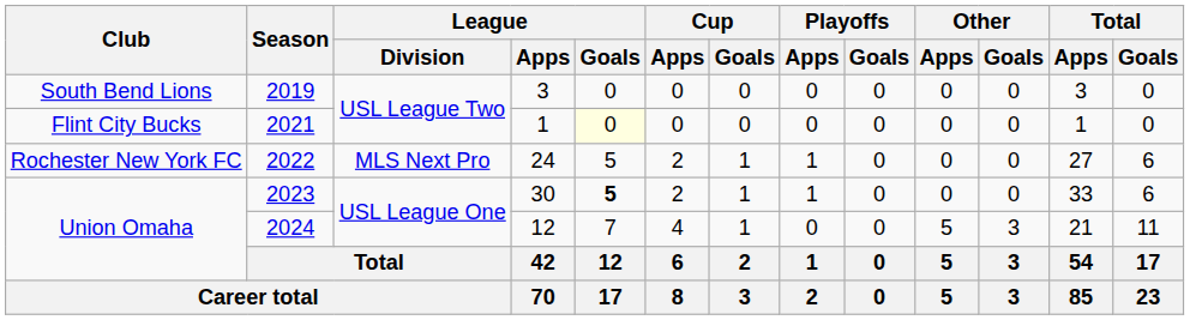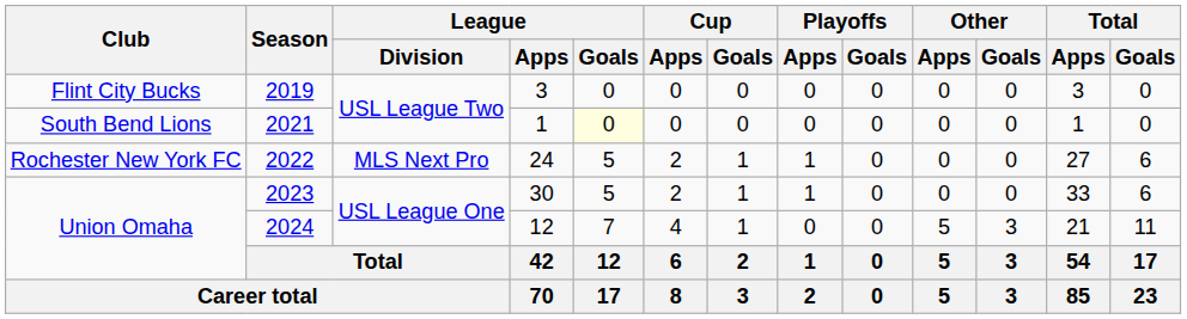 <table class="wikitable" style="text-align:center;">
 <tr>
 <th rowspan="2">Club</th>
 <th rowspan="2">Season</th>
 <th colspan="3">League</th>
 <th colspan="2">Cup</th>
 <th colspan="2">Playoffs</th>
 <th colspan="2">Other</th>
 <th colspan="2">Total</th>
 </tr>
 <tr>
 <th>Division</th>
 <th>Apps</th>
 <th>Goals</th>
 <th>Apps</th>
 <th>Goals</th>
 <th>Apps</th>
 <th>Goals</th>
 <th>Apps</th>
 <th>Goals</th>
 <th>Apps</th>
 <th>Goals</th>
 </tr>
 <tr>
-<td><a href='#'>South Bend Lions</a></td>
+<td><a href='#'>Flint City Bucks</a></td>
 <td><a href='#'>2019</a></td>
 <td rowspan="2"><a href='#'>USL League Two</a></td>
 <td>3</td>
 <td>0</td>
 <td>0</td>
 <td>0</td>
 <td>0</td>
 <td>0</td>
 <td>0</td>
 <td>0</td>
 <td>3</td>
 <td>0</td>
 </tr>
 <tr>
-<td><a href='#'>Flint City Bucks</a></td>
+<td><a href='#'>South Bend Lions</a></td>
 <td><a href='#'>2021</a></td>
 <td>1</td>
 <td style="background: lightyellow;">0</td>
 <td>0</td>
 <td>0</td>
 <td>0</td>
 <td>0</td>
 <td>0</td>
 <td>0</td>
 <td>1</td>
 <td>0</td>
 </tr>
 <tr>
 <td><a href='#'>Rochester New York FC</a></td>
 <td><a href='#'>2022</a></td>
 <td><a href='#'>MLS Next Pro</a></td>
 <td>24</td>
 <td>5</td>
 <td>2</td>
 <td>1</td>
 <td>1</td>
 <td>0</td>
 <td>0</td>
 <td>0</td>
 <td>27</td>
 <td>6</td>
 </tr>
 <tr>
 <td rowspan="3"><a href='#'>Union Omaha</a></td>
 <td><a href='#'>2023</a></td>
 <td rowspan="2"><a href='#'>USL League One</a></td>
 <td>30</td>
-<td><strong>5</strong></td>
+<td>5</td>
 <td>2</td>
 <td>1</td>
 <td>1</td>
 <td>0</td>
 <td>0</td>
 <td>0</td>
 <td>33</td>
 <td>6</td>
 </tr>
 <tr>
 <td><a href='#'>2024</a></td>
 <td>12</td>
 <td>7</td>
 <td>4</td>
 <td>1</td>
 <td>0</td>
 <td>0</td>
 <td>5</td>
 <td>3</td>
 <td>21</td>
 <td>11</td>
 </tr>
 <tr>
 <th colspan="2">Total</th>
 <th>42</th>
 <th>12</th>
 <th>6</th>
 <th>2</th>
 <th>1</th>
 <th>0</th>
 <th>5</th>
 <th>3</th>
 <th>54</th>
 <th>17</th>
 </tr>
 <tr>
 <th colspan="3">Career total</th>
 <th>70</th>
 <th>17</th>
 <th>8</th>
 <th>3</th>
 <th>2</th>
 <th>0</th>
 <th>5</th>
 <th>3</th>
 <th>85</th>
 <th>23</th>
 </tr>
 </table>
